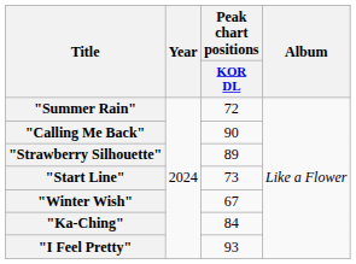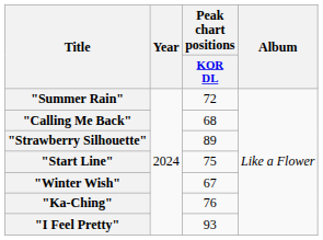 <table class="wikitable plainrowheaders" style="text-align:center">
 <tr>
 <th scope="col" rowspan="2">Title</th>
 <th scope="col" rowspan="2">Year</th>
 <th scope="col">Peak chart positions</th>
 <th scope="col" rowspan="2">Album</th>
 </tr>
 <tr>
 <th scope="col" style="width:3em;font-size:90%"><a href='#'>KOR<br>DL</a><br></th>
 </tr>
 <tr>
 <th scope="row">"Summer Rain"</th>
 <td rowspan="7">2024</td>
 <td>72</td>
 <td rowspan="7"><em>Like a Flower</em></td>
 </tr>
 <tr>
 <th scope="row">"Calling Me Back"</th>
-<td>90</td>
+<td>68</td>
 </tr>
 <tr>
 <th scope="row">"Strawberry Silhouette"</th>
 <td>89</td>
 </tr>
 <tr>
 <th scope="row">"Start Line"</th>
-<td>73</td>
+<td>75</td>
 </tr>
 <tr>
 <th scope="row">"Winter Wish"</th>
 <td>67</td>
 </tr>
 <tr>
 <th scope="row">"Ka-Ching"<br></th>
-<td>84</td>
+<td>76</td>
 </tr>
 <tr>
 <th scope="row">"I Feel Pretty"<br></th>
 <td>93</td>
 </tr>
 </table>
